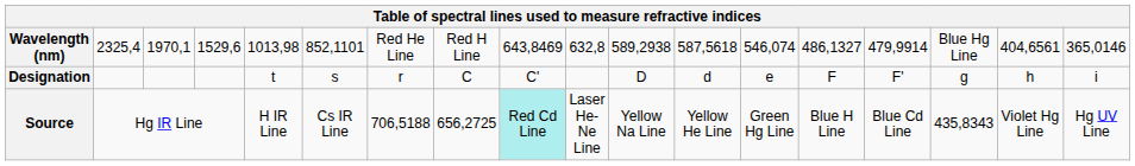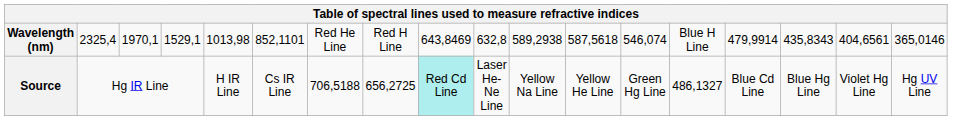 <table class="wikitable centre">
 <tr>
 <th colspan="18">Table of spectral lines used to measure refractive indices</th>
 </tr>
 <tr>
 <th scope="row">Wavelength (nm)</th>
 <td align="center">2325,4</td>
 <td align="center">1970,1</td>
-<td align="center">1529,6</td>
+<td align="center">1529,1</td>
 <td align="center">1013,98</td>
 <td align="center">852,1101</td>
 <td align="center">Red He Line</td>
 <td align="center">Red H Line</td>
 <td align="center">643,8469</td>
 <td align="center">632,8</td>
 <td align="center">589,2938</td>
 <td align="center">587,5618</td>
 <td align="center">546,074</td>
-<td align="center">486,1327</td>
+<td align="center">Blue H Line</td>
 <td align="center">479,9914</td>
-<td align="center">Blue Hg  Line</td>
+<td align="center">435,8343</td>
 <td align="center">404,6561</td>
 <td align="center">365,0146</td>
-</tr>
-<tr>
-<th scope="row">Designation</th>
-<td></td>
-<td></td>
-<td></td>
-<td align="center">t</td>
-<td align="center">s</td>
-<td align="center">r</td>
-<td align="center">C</td>
-<td align="center">C'</td>
-<td></td>
-<td align="center">D</td>
-<td align="center">d</td>
-<td align="center">e</td>
-<td align="center">F</td>
-<td align="center">F'</td>
-<td align="center">g</td>
-<td align="center">h</td>
-<td align="center">i</td>
 </tr>
 <tr>
 <th scope="row">Source</th>
 <td colspan="3" align="center">Hg <a href='#'>IR</a> Line</td>
 <td align="center">H IR Line</td>
 <td align="center">Cs IR Line</td>
 <td align="center">706,5188</td>
 <td align="center">656,2725</td>
 <td align="center" style="background: paleturquoise;">Red Cd Line</td>
 <td align="center">Laser He-Ne Line</td>
 <td align="center">Yellow Na Line</td>
 <td align="center">Yellow He Line</td>
 <td align="center">Green Hg Line</td>
-<td align="center">Blue H Line</td>
+<td align="center">486,1327</td>
 <td align="center">Blue Cd Line</td>
-<td align="center">435,8343</td>
+<td align="center">Blue Hg  Line</td>
 <td align="center">Violet Hg Line</td>
 <td align="center">Hg <a href='#'>UV</a>  Line</td>
 </tr>
 </table>
